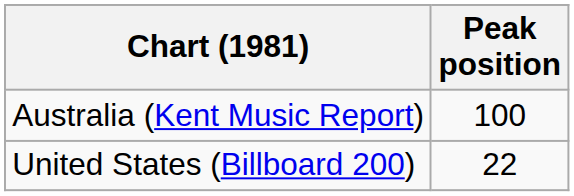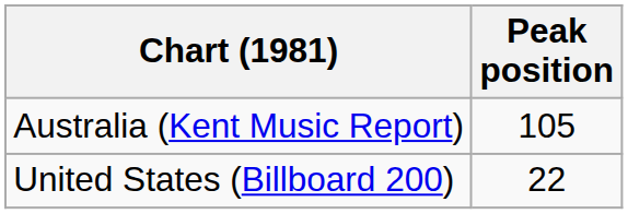 <table class="wikitable">
 <tr>
 <th>Chart (1981)</th>
 <th>Peak<br> position</th>
 </tr>
 <tr>
 <td>Australia (<a href='#'>Kent Music Report</a>)</td>
-<td align="center">100</td>
+<td align="center">105</td>
 </tr>
 <tr>
 <td>United States (<a href='#'>Billboard 200</a>)</td>
 <td align="center">22</td>
 </tr>
 </table>
